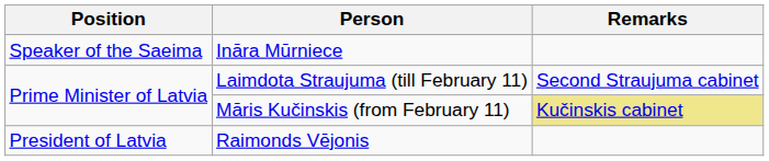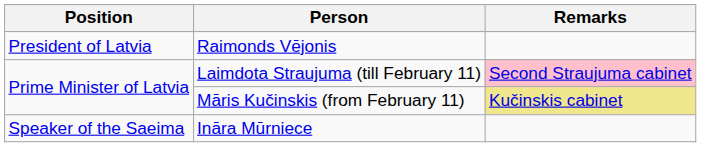 <table class="wikitable">
 <tr>
 <th>Position</th>
 <th>Person</th>
 <th>Remarks</th>
 </tr>
 <tr>
-<td><a href='#'>Speaker of the Saeima</a></td>
-<td><a href='#'>Ināra Mūrniece</a></td>
+<td><a href='#'>President of Latvia</a></td>
+<td><a href='#'>Raimonds Vējonis</a></td>
 <td></td>
 </tr>
 <tr>
 <td rowspan="2"><a href='#'>Prime Minister of Latvia</a></td>
 <td><a href='#'>Laimdota Straujuma</a> (till February 11)</td>
-<td><a href='#'>Second Straujuma cabinet</a></td>
+<td style="background: pink;"><a href='#'>Second Straujuma cabinet</a></td>
 </tr>
 <tr>
 <td><a href='#'>Māris Kučinskis</a> (from February 11)</td>
 <td style="background: khaki;"><a href='#'>Kučinskis cabinet</a></td>
 </tr>
 <tr>
-<td><a href='#'>President of Latvia</a></td>
-<td><a href='#'>Raimonds Vējonis</a></td>
+<td><a href='#'>Speaker of the Saeima</a></td>
+<td><a href='#'>Ināra Mūrniece</a></td>
 <td></td>
 </tr>
 </table>
